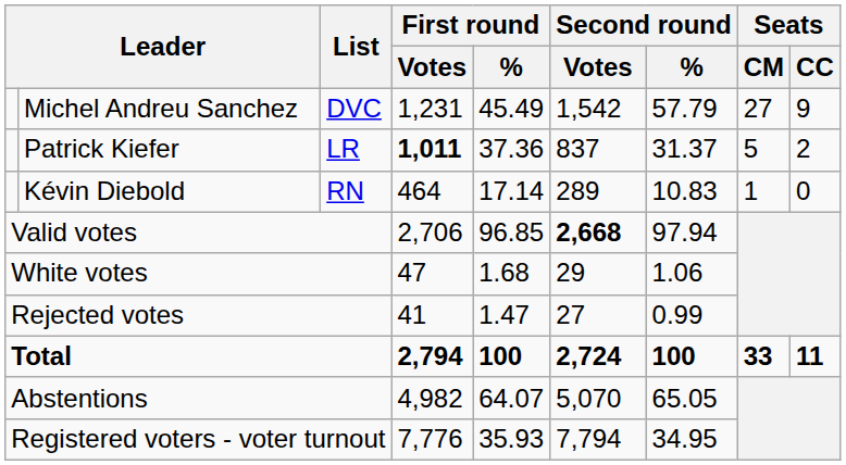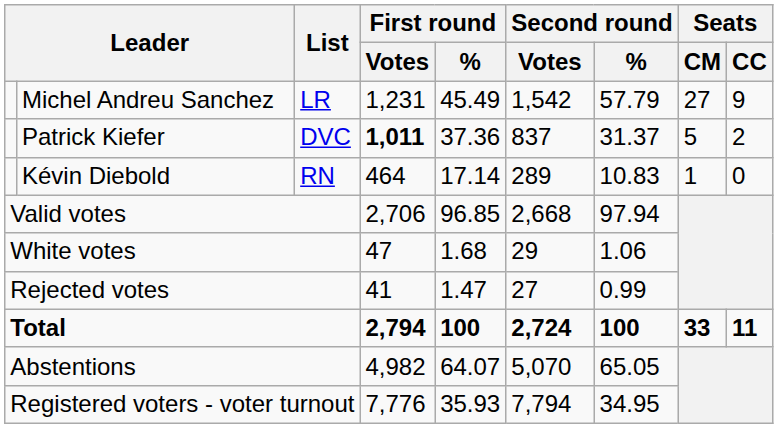 <table class="wikitable">
 <tr>
 <th colspan="2" rowspan="2">Leader</th>
 <th rowspan="2">List</th>
 <th colspan="2">First round</th>
 <th colspan="2">Second round</th>
 <th colspan="2">Seats</th>
 </tr>
 <tr>
 <th>Votes</th>
 <th>%</th>
 <th>Votes</th>
 <th>%</th>
 <th>CM</th>
 <th>CC</th>
 </tr>
 <tr>
 <td bgcolor=></td>
 <td>Michel Andreu Sanchez</td>
-<td><a href='#'>DVC</a></td>
+<td><a href='#'>LR</a></td>
 <td>1,231</td>
 <td>45.49</td>
 <td>1,542</td>
 <td>57.79</td>
 <td>27</td>
 <td>9</td>
 </tr>
 <tr>
 <td bgcolor=></td>
 <td>Patrick Kiefer</td>
-<td><a href='#'>LR</a></td>
+<td><a href='#'>DVC</a></td>
 <td><strong>1,011</strong></td>
 <td>37.36</td>
 <td>837</td>
 <td>31.37</td>
 <td>5</td>
 <td>2</td>
 </tr>
 <tr>
 <td bgcolor=></td>
 <td>Kévin Diebold</td>
 <td><a href='#'>RN</a></td>
 <td>464</td>
 <td>17.14</td>
 <td>289</td>
 <td>10.83</td>
 <td>1</td>
 <td>0</td>
 </tr>
 <tr>
 <td colspan="3">Valid votes</td>
 <td>2,706</td>
 <td>96.85</td>
-<td><strong>2,668</strong></td>
+<td>2,668</td>
 <td>97.94</td>
 <th colspan="2" rowspan="3"></th>
 </tr>
 <tr>
 <td colspan="3">White votes</td>
 <td>47</td>
 <td>1.68</td>
 <td>29</td>
 <td>1.06</td>
 </tr>
 <tr>
 <td colspan="3">Rejected votes</td>
 <td>41</td>
 <td>1.47</td>
 <td>27</td>
 <td>0.99</td>
 </tr>
 <tr>
 <td colspan="3"><strong>Total</strong></td>
 <td><strong>2,794</strong></td>
 <td><strong>100</strong></td>
 <td><strong>2,724</strong></td>
 <td><strong>100</strong></td>
 <td><strong>33</strong></td>
 <td><strong>11</strong></td>
 </tr>
 <tr>
 <td colspan="3">Abstentions</td>
 <td>4,982</td>
 <td>64.07</td>
 <td>5,070</td>
 <td>65.05</td>
 <th colspan="2" rowspan="2"></th>
 </tr>
 <tr>
 <td colspan="3">Registered voters - voter turnout</td>
 <td>7,776</td>
 <td>35.93</td>
 <td>7,794</td>
 <td>34.95</td>
 </tr>
 </table>
